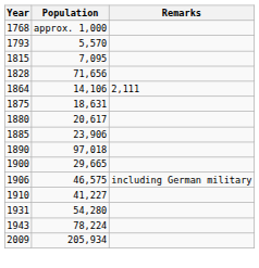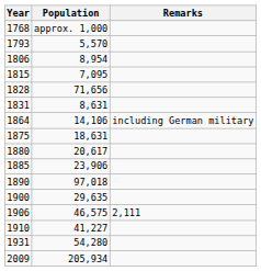 <table class="wikitable" style="float:right;">
 <tr>
 <th>Year</th>
 <th>Population</th>
 <th>Remarks</th>
 </tr>
 <tr>
 <td>1768</td>
 <td style="text-align:right;">approx. 1,000</td>
 <td></td>
 </tr>
 <tr>
 <td>1793</td>
 <td style="text-align:right;">5,570</td>
 <td> </td>
 </tr>
 <tr>
+<td>1806</td>
+<td style="text-align:right;">8,954</td>
+<td></td>
+</tr>
+<tr>
 <td>1815</td>
 <td style="text-align:right;">7,095</td>
 <td></td>
 </tr>
 <tr>
 <td>1828</td>
 <td style="text-align:right;">71,656</td>
 <td></td>
 </tr>
 <tr>
+<td>1831</td>
+<td style="text-align:right;">8,631</td>
+<td> </td>
+</tr>
+<tr>
 <td>1864</td>
 <td style="text-align:right;">14,106</td>
-<td> 2,111 </td>
+<td>including German military </td>
 </tr>
 <tr>
 <td>1875</td>
 <td style="text-align:right;">18,631</td>
 <td> </td>
 </tr>
 <tr>
 <td>1880</td>
 <td style="text-align:right;">20,617</td>
 <td> </td>
 </tr>
 <tr>
 <td>1885</td>
 <td style="text-align:right;">23,906</td>
 <td> </td>
 </tr>
 <tr>
 <td>1890</td>
 <td style="text-align:right;">97,018</td>
 <td> </td>
 </tr>
 <tr>
 <td>1900</td>
-<td style="text-align:right;">29,665</td>
+<td style="text-align:right;">29,635</td>
 <td> </td>
 </tr>
 <tr>
 <td>1906</td>
 <td style="text-align:right;">46,575</td>
-<td>including German military </td>
+<td> 2,111 </td>
 </tr>
 <tr>
 <td>1910</td>
 <td style="text-align:right;">41,227</td>
 <td> </td>
 </tr>
 <tr>
 <td>1931</td>
 <td style="text-align:right;">54,280</td>
 <td></td>
 </tr>
 <tr>
-<td>1943</td>
-<td style="text-align:right;">78,224</td>
-<td></td>
-</tr>
-<tr>
 <td>2009</td>
 <td style="text-align:right;">205,934</td>
 <td></td>
 </tr>
 </table>
